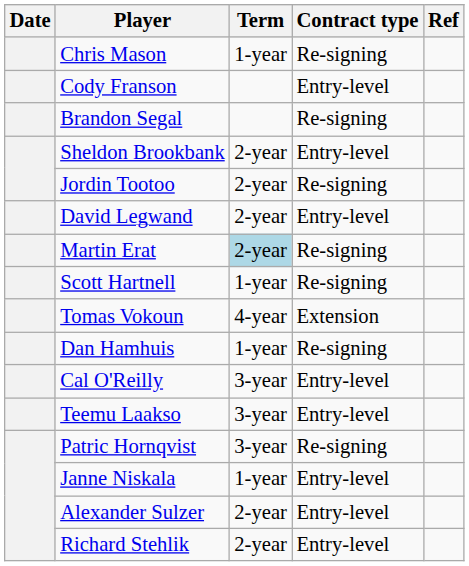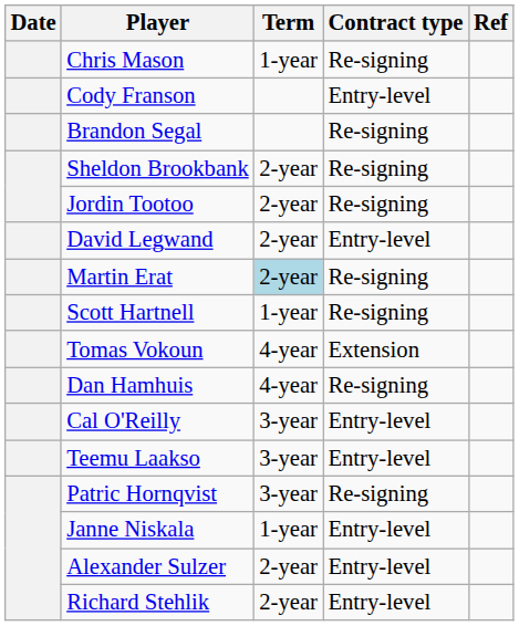 <table class="wikitable plainrowheaders">
 <tr style="background:#ddd; text-align:center;">
 <th>Date</th>
 <th>Player</th>
 <th>Term</th>
 <th>Contract type</th>
 <th>Ref</th>
 </tr>
 <tr>
 <th scope="row"></th>
 <td><a href='#'>Chris Mason</a></td>
 <td>1-year</td>
 <td>Re-signing</td>
 <td></td>
 </tr>
 <tr>
 <th scope="row"></th>
 <td><a href='#'>Cody Franson</a></td>
 <td></td>
 <td>Entry-level</td>
 <td></td>
 </tr>
 <tr>
 <th scope="row"></th>
 <td><a href='#'>Brandon Segal</a></td>
 <td></td>
 <td>Re-signing</td>
 <td></td>
 </tr>
 <tr>
 <th scope="row" rowspan=2></th>
 <td><a href='#'>Sheldon Brookbank</a></td>
 <td>2-year</td>
-<td>Entry-level</td>
+<td>Re-signing</td>
 <td></td>
 </tr>
 <tr>
 <td><a href='#'>Jordin Tootoo</a></td>
 <td>2-year</td>
 <td>Re-signing</td>
 <td></td>
 </tr>
 <tr>
 <th scope="row"></th>
 <td><a href='#'>David Legwand</a></td>
 <td>2-year</td>
 <td>Entry-level</td>
 <td></td>
 </tr>
 <tr>
 <th scope="row"></th>
 <td><a href='#'>Martin Erat</a></td>
 <td style="background: lightblue;">2-year</td>
 <td>Re-signing</td>
 <td></td>
 </tr>
 <tr>
 <th scope="row"></th>
 <td><a href='#'>Scott Hartnell</a></td>
 <td>1-year</td>
 <td>Re-signing</td>
 <td></td>
 </tr>
 <tr>
 <th scope="row"></th>
 <td><a href='#'>Tomas Vokoun</a></td>
 <td>4-year</td>
 <td>Extension</td>
 <td></td>
 </tr>
 <tr>
 <th scope="row"></th>
 <td><a href='#'>Dan Hamhuis</a></td>
-<td>1-year</td>
+<td>4-year</td>
 <td>Re-signing</td>
 <td></td>
 </tr>
 <tr>
 <th scope="row"></th>
 <td><a href='#'>Cal O'Reilly</a></td>
 <td>3-year</td>
 <td>Entry-level</td>
 <td></td>
 </tr>
 <tr>
 <th scope="row"></th>
 <td><a href='#'>Teemu Laakso</a></td>
 <td>3-year</td>
 <td>Entry-level</td>
 <td></td>
 </tr>
 <tr>
 <th scope="row" rowspan=4></th>
 <td><a href='#'>Patric Hornqvist</a></td>
 <td>3-year</td>
 <td>Re-signing</td>
 <td></td>
 </tr>
 <tr>
 <td><a href='#'>Janne Niskala</a></td>
 <td>1-year</td>
 <td>Entry-level</td>
 <td></td>
 </tr>
 <tr>
 <td><a href='#'>Alexander Sulzer</a></td>
 <td>2-year</td>
 <td>Entry-level</td>
 <td></td>
 </tr>
 <tr>
 <td><a href='#'>Richard Stehlik</a></td>
 <td>2-year</td>
 <td>Entry-level</td>
 <td></td>
 </tr>
 </table>
